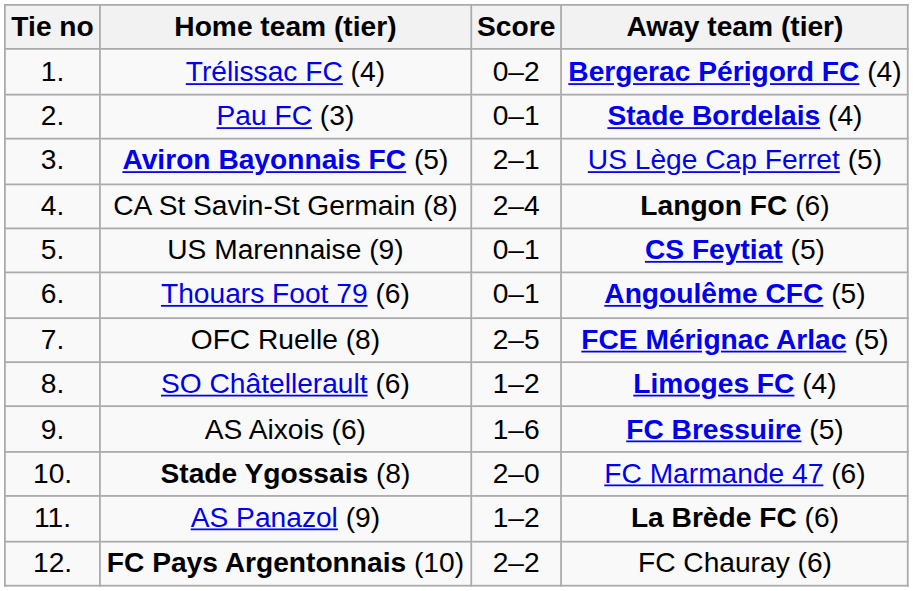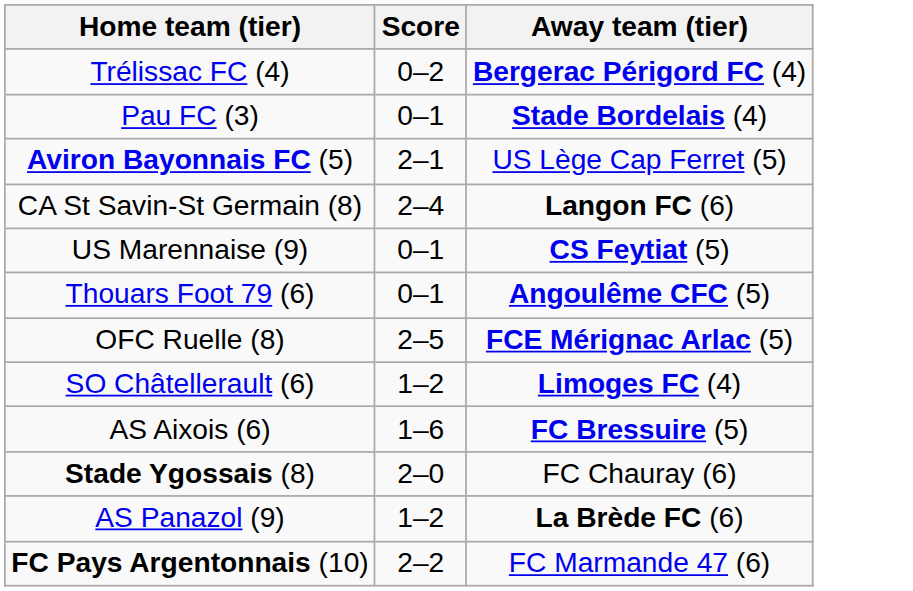 <table class="wikitable" style="text-align: center">
 <tr>
-<th>Tie no</th>
 <th>Home team (tier)</th>
 <th>Score</th>
 <th>Away team (tier)</th>
 </tr>
 <tr>
-<td>1.</td>
 <td><a href='#'>Trélissac FC</a> (4)</td>
 <td>0–2</td>
 <td><strong><a href='#'>Bergerac Périgord FC</a></strong> (4)</td>
 </tr>
 <tr>
-<td>2.</td>
 <td><a href='#'>Pau FC</a> (3)</td>
 <td>0–1</td>
 <td><strong><a href='#'>Stade Bordelais</a></strong> (4)</td>
 </tr>
 <tr>
-<td>3.</td>
 <td><strong><a href='#'>Aviron Bayonnais FC</a></strong> (5)</td>
 <td>2–1</td>
 <td><a href='#'>US Lège Cap Ferret</a> (5)</td>
 </tr>
 <tr>
-<td>4.</td>
 <td>CA St Savin-St Germain (8)</td>
 <td>2–4</td>
 <td><strong>Langon FC</strong> (6)</td>
 </tr>
 <tr>
-<td>5.</td>
 <td>US Marennaise (9)</td>
 <td>0–1</td>
 <td><strong><a href='#'>CS Feytiat</a></strong> (5)</td>
 </tr>
 <tr>
-<td>6.</td>
 <td><a href='#'>Thouars Foot 79</a> (6)</td>
 <td>0–1</td>
 <td><strong><a href='#'>Angoulême CFC</a></strong> (5)</td>
 </tr>
 <tr>
-<td>7.</td>
 <td>OFC Ruelle (8)</td>
 <td>2–5</td>
 <td><strong><a href='#'>FCE Mérignac Arlac</a></strong> (5)</td>
 </tr>
 <tr>
-<td>8.</td>
 <td><a href='#'>SO Châtellerault</a> (6)</td>
 <td>1–2</td>
 <td><strong><a href='#'>Limoges FC</a></strong> (4)</td>
 </tr>
 <tr>
-<td>9.</td>
 <td>AS Aixois (6)</td>
 <td>1–6</td>
 <td><strong><a href='#'>FC Bressuire</a></strong> (5)</td>
 </tr>
 <tr>
-<td>10.</td>
 <td><strong>Stade Ygossais</strong> (8)</td>
 <td>2–0</td>
-<td><a href='#'>FC Marmande 47</a> (6)</td>
+<td>FC Chauray (6)</td>
 </tr>
 <tr>
-<td>11.</td>
 <td><a href='#'>AS Panazol</a> (9)</td>
 <td>1–2</td>
 <td><strong>La Brède FC</strong> (6)</td>
 </tr>
 <tr>
-<td>12.</td>
 <td><strong>FC Pays Argentonnais</strong> (10)</td>
 <td>2–2 </td>
-<td>FC Chauray (6)</td>
+<td><a href='#'>FC Marmande 47</a> (6)</td>
 </tr>
 </table>
